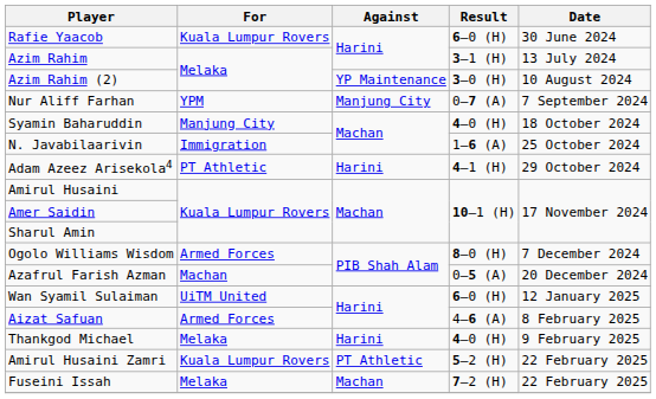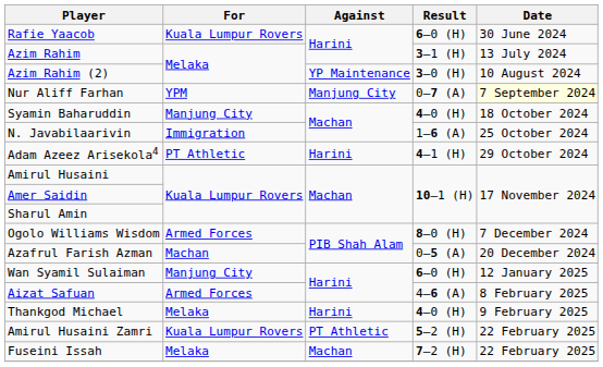 <table class="wikitable">
 <tr>
 <th>Player</th>
 <th>For</th>
 <th>Against</th>
 <th>Result</th>
 <th>Date</th>
 </tr>
 <tr>
 <td> <a href='#'>Rafie Yaacob</a></td>
 <td><a href='#'>Kuala Lumpur Rovers</a></td>
 <td rowspan=2><a href='#'>Harini</a></td>
 <td><strong>6</strong>–0 (H)</td>
 <td>30 June 2024</td>
 </tr>
 <tr>
 <td> <a href='#'>Azim Rahim</a></td>
 <td rowspan=2><a href='#'>Melaka</a></td>
 <td><strong>3</strong>–1 (H)</td>
 <td>13 July 2024</td>
 </tr>
 <tr>
 <td> <a href='#'>Azim Rahim</a> (2)</td>
 <td><a href='#'>YP Maintenance</a></td>
 <td><strong>3</strong>–0 (H)</td>
 <td>10 August 2024</td>
 </tr>
 <tr>
 <td> Nur Aliff Farhan</td>
 <td><a href='#'>YPM</a></td>
 <td><a href='#'>Manjung City</a></td>
 <td>0–<strong>7</strong> (A)</td>
-<td>7 September 2024</td>
+<td style="background: lightyellow;">7 September 2024</td>
 </tr>
 <tr>
 <td> Syamin Baharuddin</td>
 <td><a href='#'>Manjung City</a></td>
 <td rowspan=2><a href='#'>Machan</a></td>
 <td><strong>4</strong>–0 (H)</td>
 <td>18 October 2024</td>
 </tr>
 <tr>
 <td> N. Javabilaarivin</td>
 <td><a href='#'>Immigration</a></td>
 <td>1–<strong>6</strong> (A)</td>
 <td>25 October 2024</td>
 </tr>
 <tr>
 <td> Adam Azeez Arisekola<sup>4</sup></td>
 <td><a href='#'>PT Athletic</a></td>
 <td><a href='#'>Harini</a></td>
 <td><strong>4</strong>–1 (H)</td>
 <td>29 October 2024</td>
 </tr>
 <tr>
 <td> Amirul Husaini</td>
 <td rowspan=3><a href='#'>Kuala Lumpur Rovers</a></td>
 <td rowspan=3><a href='#'>Machan</a></td>
 <td rowspan=3><strong>10</strong>–1 (H)</td>
 <td rowspan=3>17 November 2024</td>
 </tr>
 <tr>
 <td> <a href='#'>Amer Saidin</a></td>
 </tr>
 <tr>
 <td> Sharul Amin</td>
 </tr>
 <tr>
 <td> Ogolo Williams Wisdom</td>
 <td><a href='#'>Armed Forces</a></td>
 <td rowspan=2><a href='#'>PIB Shah Alam</a></td>
 <td><strong>8</strong>–0 (H)</td>
 <td>7 December 2024</td>
 </tr>
 <tr>
 <td> Azafrul Farish Azman</td>
 <td><a href='#'>Machan</a></td>
 <td>0–<strong>5</strong> (A)</td>
 <td>20 December 2024</td>
 </tr>
 <tr>
 <td> Wan Syamil Sulaiman</td>
-<td><a href='#'>UiTM United</a></td>
+<td><a href='#'>Manjung City</a></td>
 <td rowspan=2><a href='#'>Harini</a></td>
 <td><strong>6</strong>–0 (H)</td>
 <td>12 January 2025</td>
 </tr>
 <tr>
 <td> <a href='#'>Aizat Safuan</a></td>
 <td><a href='#'>Armed Forces</a></td>
 <td>4–<strong>6</strong> (A)</td>
 <td>8 February 2025</td>
 </tr>
 <tr>
 <td> Thankgod Michael</td>
 <td><a href='#'>Melaka</a></td>
 <td><a href='#'>Harini</a></td>
 <td><strong>4</strong>–0 (H)</td>
 <td>9 February 2025</td>
 </tr>
 <tr>
 <td> Amirul Husaini Zamri</td>
 <td><a href='#'>Kuala Lumpur Rovers</a></td>
 <td><a href='#'>PT Athletic</a></td>
 <td><strong>5</strong>–2 (H)</td>
 <td>22 February 2025</td>
 </tr>
 <tr>
 <td> Fuseini Issah</td>
 <td><a href='#'>Melaka</a></td>
 <td><a href='#'>Machan</a></td>
 <td><strong>7</strong>–2 (H)</td>
 <td>22 February 2025</td>
 </tr>
 <tr>
 </tr>
 </table>
